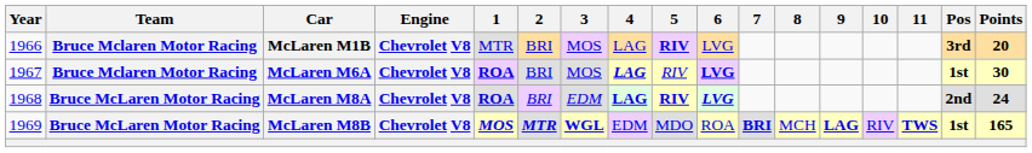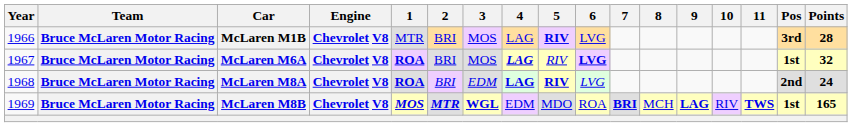 <table class="wikitable" style="text-align:center; font-size:90%">
 <tr>
 <th>Year</th>
 <th>Team</th>
 <th>Car</th>
 <th>Engine</th>
 <th>1</th>
 <th>2</th>
 <th>3</th>
 <th>4</th>
 <th>5</th>
 <th>6</th>
 <th>7</th>
 <th>8</th>
 <th>9</th>
 <th>10</th>
 <th>11</th>
 <th>Pos</th>
 <th>Points</th>
 </tr>
 <tr>
 <td><a href='#'>1966</a></td>
-<th><a href='#'>Bruce Mclaren Motor Racing</a></th>
+<th><a href='#'>Bruce McLaren Motor Racing</a></th>
 <th>McLaren M1B</th>
 <th><a href='#'>Chevrolet</a> <a href='#'>V8</a></th>
 <td style="background:#DFDFDF;"><a href='#'>MTR</a><br></td>
 <td style="background:#FFDF9F;"><a href='#'>BRI</a><br></td>
 <td style="background:#EFCFFF;"><a href='#'>MOS</a><br></td>
 <td style="background:#FFDF9F;"><a href='#'>LAG</a><br></td>
 <td style="background:#EFCFFF;"><strong><a href='#'>RIV</a></strong><br></td>
 <td style="background:#FFDF9F;"><a href='#'>LVG</a><br></td>
 <td></td>
 <td></td>
 <td></td>
 <td></td>
 <td></td>
 <th style="background:#FFDF9F;">3rd</th>
-<th style="background:#FFDF9F;">20</th>
+<th style="background:#FFDF9F;">28</th>
 </tr>
 <tr>
 <td><a href='#'>1967</a></td>
-<th><a href='#'>Bruce Mclaren Motor Racing</a></th>
+<th><a href='#'>Bruce McLaren Motor Racing</a></th>
 <th><a href='#'>McLaren M6A</a></th>
 <th><a href='#'>Chevrolet</a> <a href='#'>V8</a></th>
 <td style="background:#EFCFFF;"><strong><a href='#'>ROA</a></strong><br></td>
 <td style="background:#DFDFDF;"><a href='#'>BRI</a><br></td>
 <td style="background:#DFDFDF;"><a href='#'>MOS</a><br></td>
 <td style="background:#FFFFBF;"><strong><em><a href='#'>LAG</a></em></strong><br></td>
 <td style="background:#FFFFBF;"><em><a href='#'>RIV</a></em><br></td>
 <td style="background:#EFCFFF;"><strong><a href='#'>LVG</a></strong><br></td>
 <td></td>
 <td></td>
 <td></td>
 <td></td>
 <td></td>
 <th style="background:#FFFFBF;">1st</th>
-<th style="background:#FFFFBF;">30</th>
+<th style="background:#FFFFBF;">32</th>
 </tr>
 <tr>
 <td><a href='#'>1968</a></td>
 <th><a href='#'>Bruce McLaren Motor Racing</a></th>
 <th><a href='#'>McLaren M8A</a></th>
 <th><a href='#'>Chevrolet</a> <a href='#'>V8</a></th>
 <td style="background:#DFDFDF;"><strong><a href='#'>ROA</a></strong><br></td>
 <td style="background:#EFCFFF;"><em><a href='#'>BRI</a></em><br></td>
 <td style="background:#DFDFDF;"><em><a href='#'>EDM</a></em><br></td>
 <td style="background:#DFFFDF;"><strong><a href='#'>LAG</a></strong><br></td>
 <td style="background:#FFFFBF;"><strong><a href='#'>RIV</a></strong><br></td>
-<td style="background:#DFFFDF;"><strong><em><a href='#'>LVG</a></em><br></strong></td>
+<td style="background:#DFFFDF;"><em><a href='#'>LVG</a></em><br></td>
 <td></td>
 <td></td>
 <td></td>
 <td></td>
 <td></td>
 <th style="background:#DFDFDF;">2nd</th>
 <th style="background:#DFDFDF;">24</th>
 </tr>
 <tr>
 <td><a href='#'>1969</a></td>
 <th><a href='#'>Bruce McLaren Motor Racing</a></th>
 <th><a href='#'>McLaren M8B</a></th>
 <th><a href='#'>Chevrolet</a> <a href='#'>V8</a></th>
 <td style="background:#FFFFBF;"><strong><em><a href='#'>MOS</a></em></strong><br></td>
 <td style="background:#DFDFDF;"><strong><em><a href='#'>MTR</a></em></strong><br></td>
 <td style="background:#FFFFBF;"><strong><a href='#'>WGL</a></strong><br></td>
 <td style="background:#EFCFFF;"><a href='#'>EDM</a><br></td>
 <td style="background:#DFDFDF;"><a href='#'>MDO</a><br></td>
 <td style="background:#FFFFBF;"><a href='#'>ROA</a><br></td>
 <td style="background:#DFDFDF;"><strong><a href='#'>BRI</a></strong><br></td>
 <td style="background:#FFFFBF;"><a href='#'>MCH</a><br></td>
 <td style="background:#FFFFBF;"><strong><a href='#'>LAG</a></strong><br></td>
 <td style="background:#EFCFFF;"><a href='#'>RIV</a><br></td>
 <td style="background:#FFFFBF;"><strong><a href='#'>TWS</a><br></strong></td>
 <th style="background:#FFFFBF;">1st</th>
 <th style="background:#FFFFBF;">165</th>
 </tr>
 <tr>
 <th colspan="17"></th>
 </tr>
 </table>
